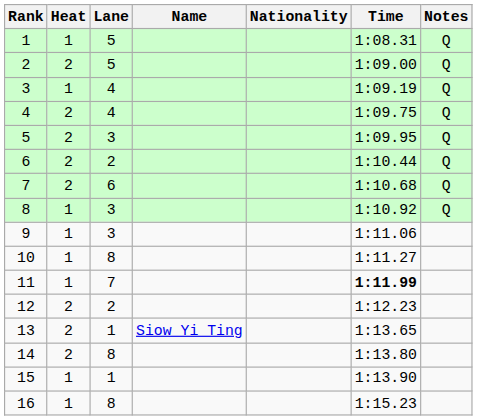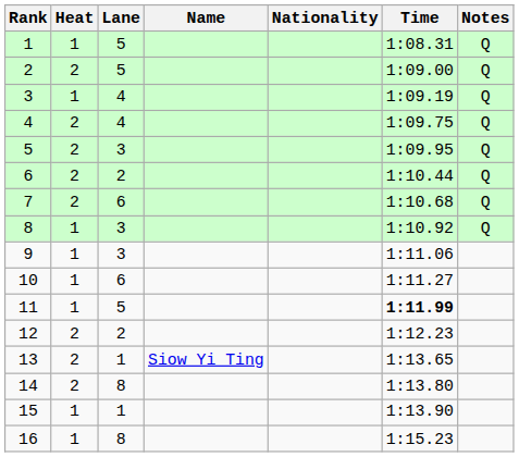 <table class="wikitable sortable" style="text-align:center">
 <tr>
 <th>Rank</th>
 <th>Heat</th>
 <th>Lane</th>
 <th>Name</th>
 <th>Nationality</th>
 <th>Time</th>
 <th>Notes</th>
 </tr>
 <tr bgcolor=ccffcc>
 <td>1</td>
 <td>1</td>
 <td>5</td>
 <td align=left></td>
 <td align=left></td>
 <td>1:08.31</td>
 <td>Q</td>
 </tr>
 <tr bgcolor=ccffcc>
 <td>2</td>
 <td>2</td>
 <td>5</td>
 <td align=left></td>
 <td align=left></td>
 <td>1:09.00</td>
 <td>Q</td>
 </tr>
 <tr bgcolor=ccffcc>
 <td>3</td>
 <td>1</td>
 <td>4</td>
 <td align=left></td>
 <td align=left></td>
 <td>1:09.19</td>
 <td>Q</td>
 </tr>
 <tr bgcolor=ccffcc>
 <td>4</td>
 <td>2</td>
 <td>4</td>
 <td align=left></td>
 <td align=left></td>
 <td>1:09.75</td>
 <td>Q</td>
 </tr>
 <tr bgcolor=ccffcc>
 <td>5</td>
 <td>2</td>
 <td>3</td>
 <td align=left></td>
 <td align=left></td>
 <td>1:09.95</td>
 <td>Q</td>
 </tr>
 <tr bgcolor=ccffcc>
 <td>6</td>
 <td>2</td>
 <td>2</td>
 <td align=left></td>
 <td align=left></td>
 <td>1:10.44</td>
 <td>Q</td>
 </tr>
 <tr bgcolor=ccffcc>
 <td>7</td>
 <td>2</td>
 <td>6</td>
 <td align=left></td>
 <td align=left></td>
 <td>1:10.68</td>
 <td>Q</td>
 </tr>
 <tr bgcolor=ccffcc>
 <td>8</td>
 <td>1</td>
 <td>3</td>
 <td align=left></td>
 <td align=left></td>
 <td>1:10.92</td>
 <td>Q</td>
 </tr>
 <tr>
 <td>9</td>
 <td>1</td>
 <td>3</td>
 <td align=left></td>
 <td align=left></td>
 <td>1:11.06</td>
 <td></td>
 </tr>
 <tr>
 <td>10</td>
 <td>1</td>
-<td>8</td>
+<td>6</td>
 <td align=left></td>
 <td align=left></td>
 <td>1:11.27</td>
 <td></td>
 </tr>
 <tr>
 <td>11</td>
 <td>1</td>
-<td>7</td>
+<td>5</td>
 <td align=left></td>
 <td align=left></td>
 <td><strong>1:11.99</strong></td>
 <td></td>
 </tr>
 <tr>
 <td>12</td>
 <td>2</td>
 <td>2</td>
 <td align=left></td>
 <td align=left></td>
 <td>1:12.23</td>
 <td></td>
 </tr>
 <tr>
 <td>13</td>
 <td>2</td>
 <td>1</td>
 <td align=left><a href='#'>Siow Yi Ting</a></td>
 <td align=left></td>
 <td>1:13.65</td>
 <td></td>
 </tr>
 <tr>
 <td>14</td>
 <td>2</td>
 <td>8</td>
 <td align=left></td>
 <td align=left></td>
 <td>1:13.80</td>
 <td></td>
 </tr>
 <tr>
 <td>15</td>
 <td>1</td>
 <td>1</td>
 <td align=left></td>
 <td align=left></td>
 <td>1:13.90</td>
 <td></td>
 </tr>
 <tr>
 <td>16</td>
 <td>1</td>
 <td>8</td>
 <td align=left></td>
 <td align=left></td>
 <td>1:15.23</td>
 <td></td>
 </tr>
 </table>
